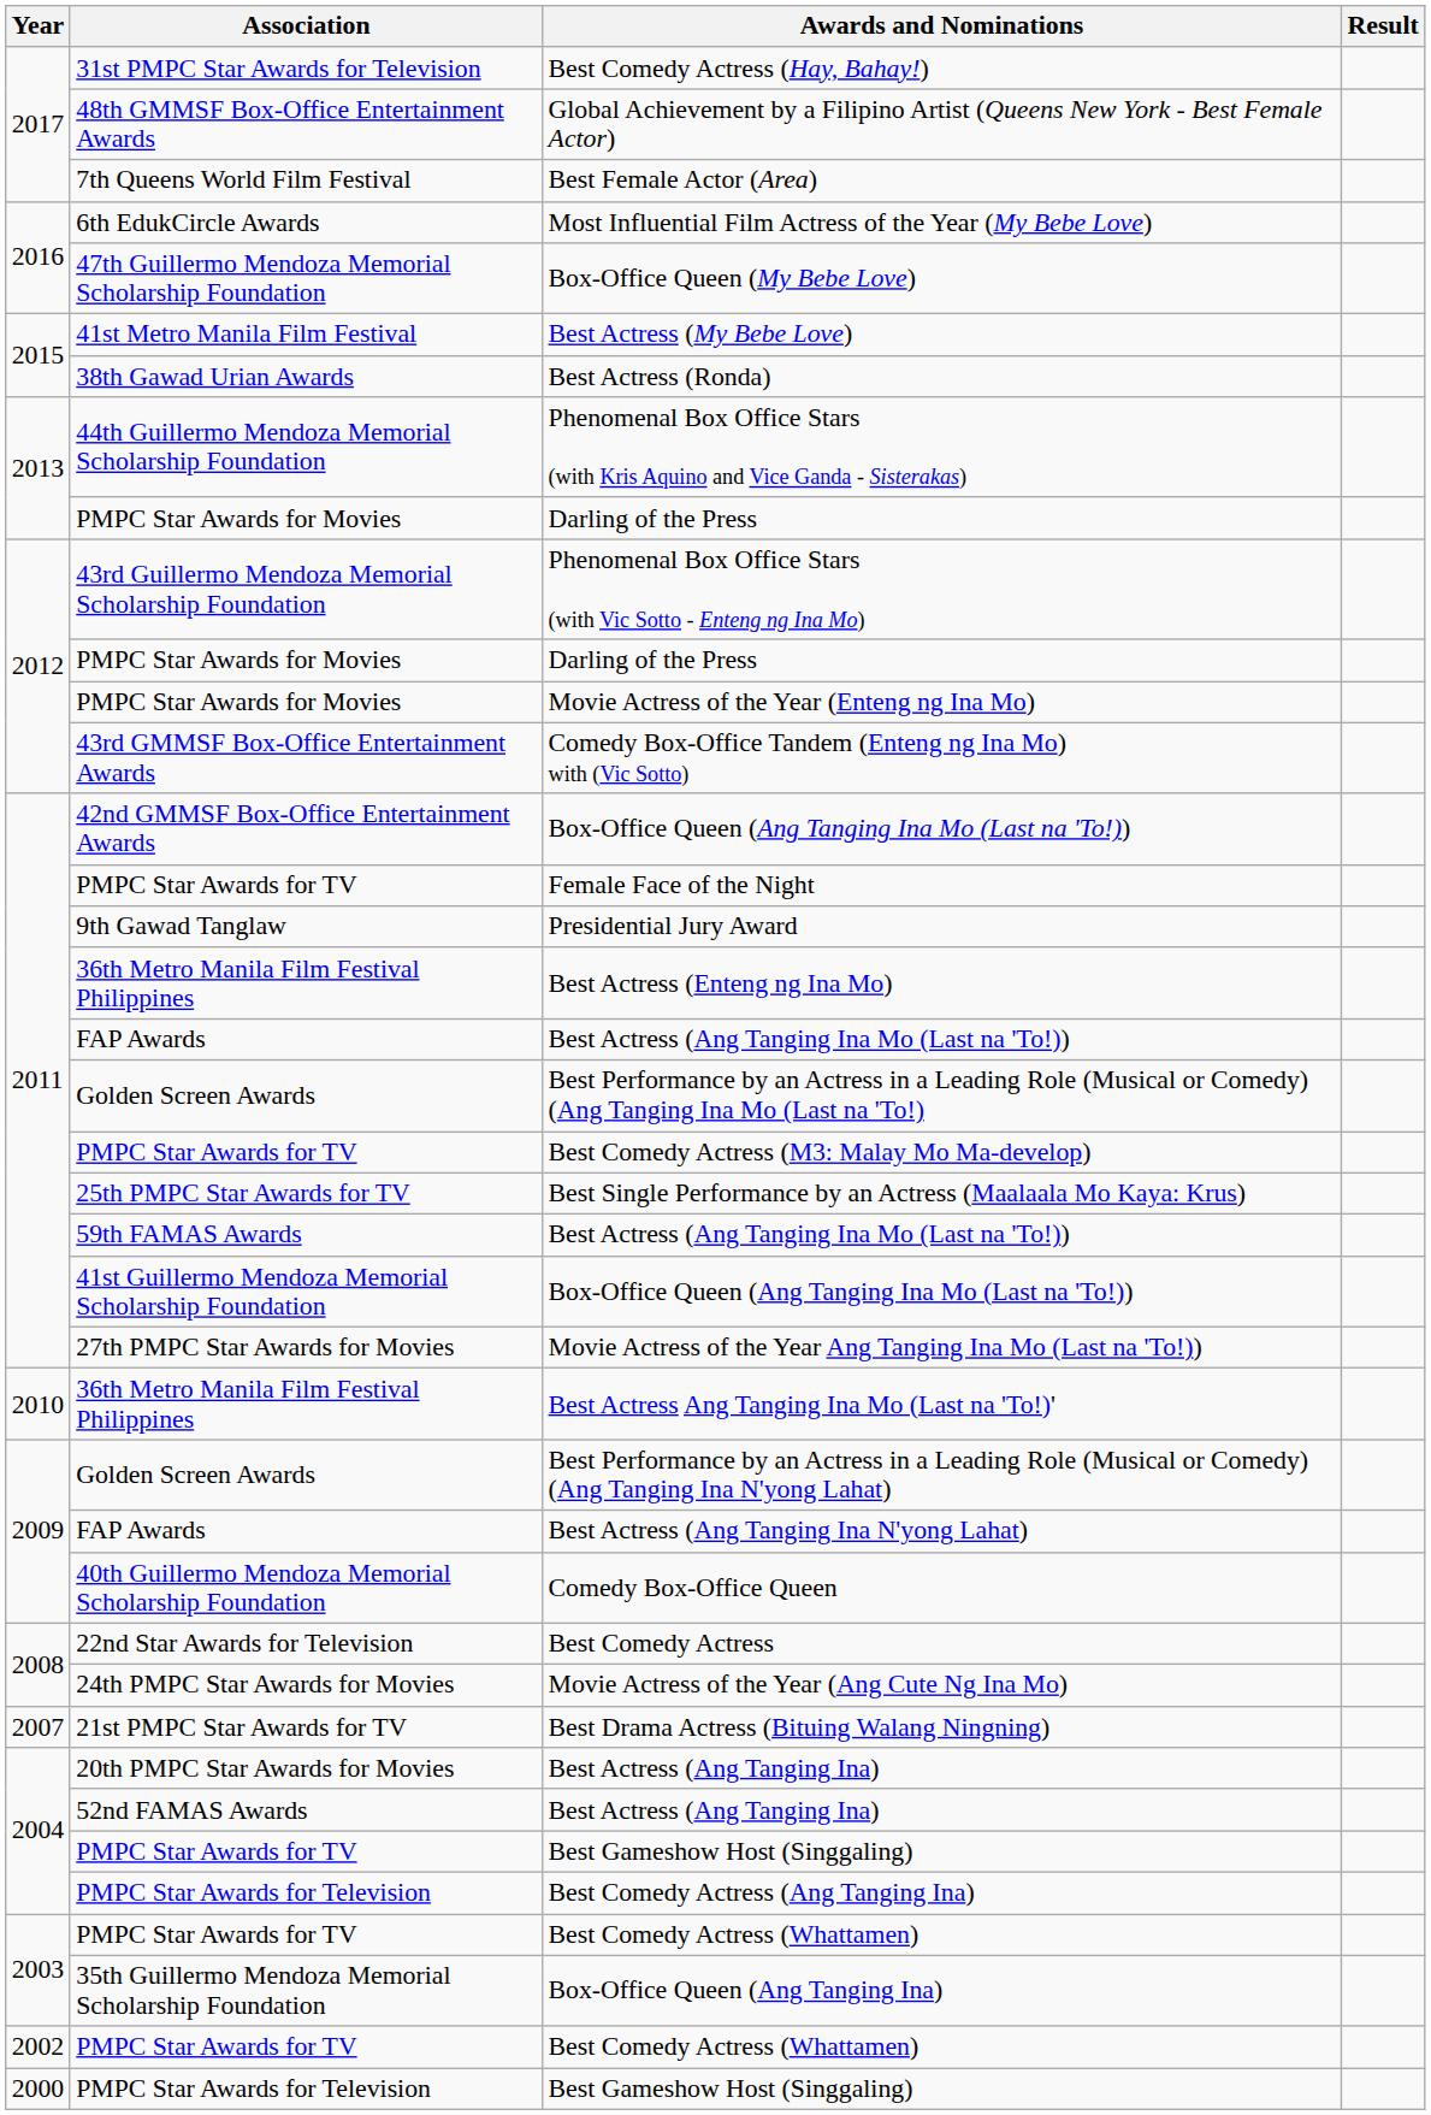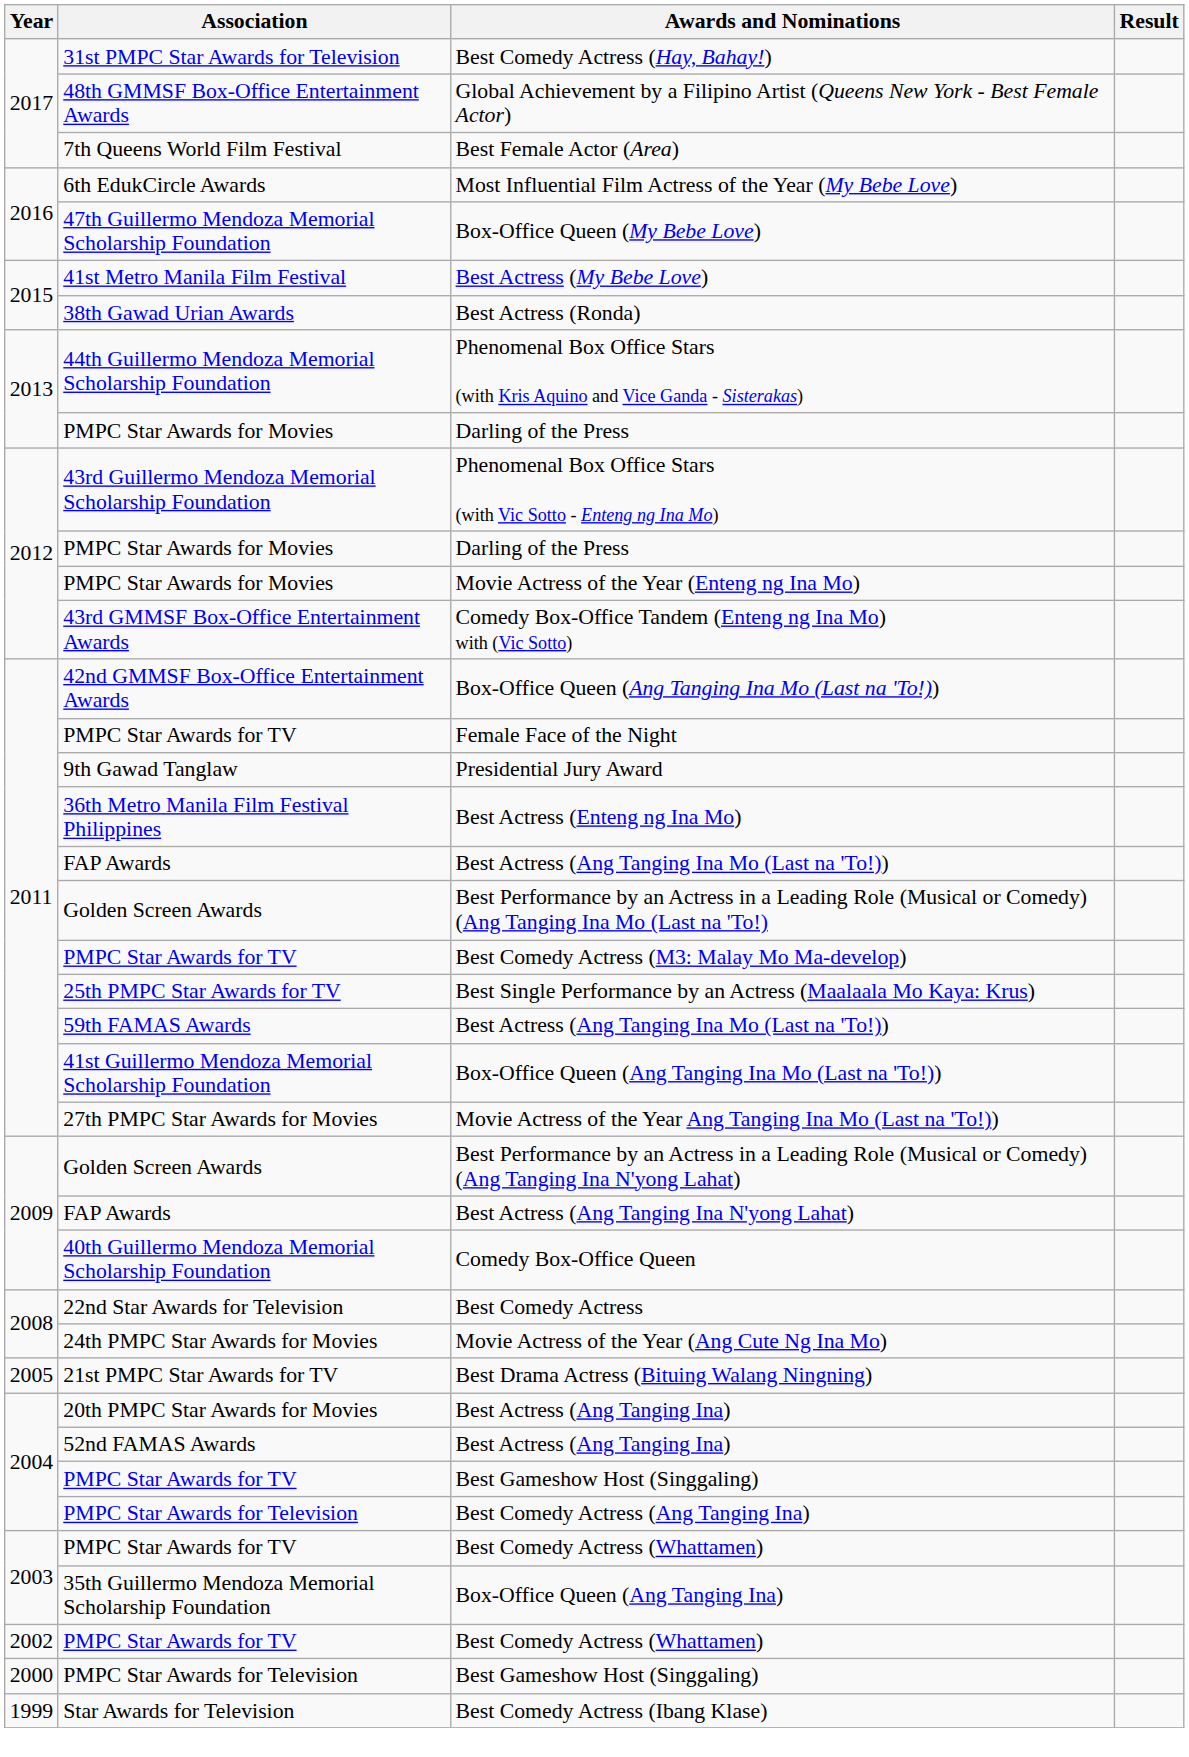 <table class="wikitable">
 <tr>
 <th>Year</th>
 <th>Association</th>
 <th>Awards and Nominations</th>
 <th>Result</th>
 </tr>
 <tr>
 <td rowspan="3">2017</td>
 <td><a href='#'>31st PMPC Star Awards for Television</a></td>
 <td>Best Comedy Actress (<em><a href='#'>Hay, Bahay!</a></em>)</td>
 <td></td>
 </tr>
 <tr>
 <td><a href='#'>48th GMMSF Box-Office Entertainment Awards</a></td>
 <td>Global Achievement by a Filipino Artist (<em>Queens New York - Best Female Actor</em>)</td>
 <td></td>
 </tr>
 <tr>
 <td>7th Queens World Film Festival</td>
 <td>Best Female Actor (<em>Area</em>)</td>
 <td></td>
 </tr>
 <tr>
 <td rowspan=2>2016</td>
 <td>6th EdukCircle Awards</td>
 <td>Most Influential Film Actress of the Year (<em><a href='#'>My Bebe Love</a></em>)</td>
 <td></td>
 </tr>
 <tr>
 <td><a href='#'>47th Guillermo Mendoza Memorial Scholarship Foundation</a></td>
 <td>Box-Office Queen (<em><a href='#'>My Bebe Love</a></em>)</td>
 <td></td>
 </tr>
 <tr>
 <td rowspan=2>2015</td>
 <td><a href='#'>41st Metro Manila Film Festival</a></td>
 <td><a href='#'>Best Actress</a> (<em><a href='#'>My Bebe Love</a></em>)</td>
 <td></td>
 </tr>
 <tr>
 <td><a href='#'>38th Gawad Urian Awards</a></td>
 <td>Best Actress (Ronda)</td>
 <td></td>
 </tr>
 <tr>
 <td rowspan=2>2013</td>
 <td><a href='#'>44th Guillermo Mendoza Memorial Scholarship Foundation</a></td>
 <td>Phenomenal Box Office Stars <br><br><small>(with <a href='#'>Kris Aquino</a> and <a href='#'>Vice Ganda</a> - <em><a href='#'>Sisterakas</a></em>)</small></td>
 <td></td>
 </tr>
 <tr>
 <td>PMPC Star Awards for Movies</td>
 <td>Darling of the Press</td>
 <td></td>
 </tr>
 <tr>
 <td rowspan=4>2012</td>
 <td><a href='#'>43rd Guillermo Mendoza Memorial Scholarship Foundation</a></td>
 <td>Phenomenal Box Office Stars <br><br><small>(with <a href='#'>Vic Sotto</a> - <em><a href='#'>Enteng ng Ina Mo</a></em>)</small></td>
 <td></td>
 </tr>
 <tr>
 <td>PMPC Star Awards for Movies</td>
 <td>Darling of the Press</td>
 <td></td>
 </tr>
 <tr>
 <td>PMPC Star Awards for Movies</td>
 <td>Movie Actress of the Year (<a href='#'>Enteng ng Ina Mo</a>)</td>
 <td></td>
 </tr>
 <tr>
 <td><a href='#'>43rd GMMSF Box-Office Entertainment Awards</a></td>
 <td>Comedy Box-Office Tandem (<a href='#'>Enteng ng Ina Mo</a>)<br><small>with (<a href='#'>Vic Sotto</a>)</small></td>
 <td></td>
 </tr>
 <tr>
 <td rowspan=11>2011</td>
 <td><a href='#'>42nd GMMSF Box-Office Entertainment Awards</a></td>
 <td>Box-Office Queen (<em><a href='#'>Ang Tanging Ina Mo (Last na 'To!)</a></em>)</td>
 <td></td>
 </tr>
 <tr>
 <td>PMPC Star Awards for TV</td>
 <td>Female Face of the Night</td>
 <td></td>
 </tr>
 <tr>
 <td>9th Gawad Tanglaw</td>
 <td>Presidential Jury Award</td>
 <td></td>
 </tr>
 <tr>
 <td><a href='#'>36th Metro Manila Film Festival Philippines</a></td>
 <td>Best Actress (<a href='#'>Enteng ng Ina Mo</a>)</td>
 <td></td>
 </tr>
 <tr>
 <td>FAP Awards</td>
 <td>Best Actress (<a href='#'>Ang Tanging Ina Mo (Last na 'To!)</a>)</td>
 <td></td>
 </tr>
 <tr>
 <td>Golden Screen Awards</td>
 <td>Best Performance by an Actress in a Leading Role (Musical or Comedy) (<a href='#'>Ang Tanging Ina Mo (Last na 'To!)</a></td>
 <td></td>
 </tr>
 <tr>
 <td><a href='#'>PMPC Star Awards for TV</a></td>
 <td>Best Comedy Actress (<a href='#'>M3: Malay Mo Ma-develop</a>)</td>
 <td></td>
 </tr>
 <tr>
 <td><a href='#'>25th PMPC Star Awards for TV</a></td>
 <td>Best Single Performance by an Actress (<a href='#'>Maalaala Mo Kaya: Krus</a>)</td>
 <td></td>
 </tr>
 <tr>
 <td><a href='#'>59th FAMAS Awards</a></td>
 <td>Best Actress (<a href='#'>Ang Tanging Ina Mo (Last na 'To!)</a>)</td>
 <td></td>
 </tr>
 <tr>
 <td><a href='#'>41st Guillermo Mendoza Memorial Scholarship Foundation</a></td>
 <td>Box-Office Queen (<a href='#'>Ang Tanging Ina Mo (Last na 'To!)</a>)</td>
 <td></td>
 </tr>
 <tr>
 <td>27th PMPC Star Awards for Movies</td>
 <td>Movie Actress of the Year <a href='#'>Ang Tanging Ina Mo (Last na 'To!)</a>)</td>
 <td></td>
 </tr>
 <tr>
-<td>2010</td>
-<td><a href='#'>36th Metro Manila Film Festival Philippines</a></td>
-<td><a href='#'>Best Actress</a> <a href='#'>Ang Tanging Ina Mo (Last na 'To!)</a>'</td>
-<td></td>
-</tr>
-<tr>
 <td rowspan=3>2009</td>
 <td>Golden Screen Awards</td>
 <td>Best Performance by an Actress in a Leading Role (Musical or Comedy) (<a href='#'>Ang Tanging Ina N'yong Lahat</a>)</td>
 <td></td>
 </tr>
 <tr>
 <td>FAP Awards</td>
 <td>Best Actress (<a href='#'>Ang Tanging Ina N'yong Lahat</a>)</td>
 <td></td>
 </tr>
 <tr>
 <td><a href='#'>40th Guillermo Mendoza Memorial Scholarship Foundation</a></td>
 <td>Comedy Box-Office Queen</td>
 <td></td>
 </tr>
 <tr>
 <td rowspan=2>2008</td>
 <td>22nd Star Awards for Television</td>
 <td>Best Comedy Actress</td>
 <td></td>
 </tr>
 <tr>
 <td>24th PMPC Star Awards for Movies</td>
 <td>Movie Actress of the Year (<a href='#'>Ang Cute Ng Ina Mo</a>)</td>
 <td></td>
 </tr>
 <tr>
-<td>2007</td>
+<td>2005</td>
 <td>21st PMPC Star Awards for TV</td>
 <td>Best Drama Actress (<a href='#'>Bituing Walang Ningning</a>)</td>
 <td></td>
 </tr>
 <tr>
 <td rowspan="4">2004</td>
 <td>20th PMPC Star Awards for Movies</td>
 <td>Best Actress (<a href='#'>Ang Tanging Ina</a>)</td>
 <td></td>
 </tr>
 <tr>
 <td>52nd FAMAS Awards</td>
 <td>Best Actress (<a href='#'>Ang Tanging Ina</a>)</td>
 <td></td>
 </tr>
 <tr>
 <td><a href='#'>PMPC Star Awards for TV</a></td>
 <td>Best Gameshow Host (Singgaling)</td>
 <td></td>
 </tr>
 <tr>
 <td><a href='#'>PMPC Star Awards for Television</a></td>
 <td>Best Comedy Actress (<a href='#'>Ang Tanging Ina</a>)</td>
 <td></td>
 </tr>
 <tr>
 <td rowspan="2">2003</td>
 <td>PMPC Star Awards for TV</td>
 <td>Best Comedy Actress (<a href='#'>Whattamen</a>)</td>
 <td></td>
 </tr>
 <tr>
 <td>35th Guillermo Mendoza Memorial Scholarship Foundation</td>
 <td>Box-Office Queen (<a href='#'>Ang Tanging Ina</a>)</td>
 <td></td>
 </tr>
 <tr>
 <td>2002</td>
 <td><a href='#'>PMPC Star Awards for TV</a></td>
 <td>Best Comedy Actress (<a href='#'>Whattamen</a>)</td>
 <td></td>
 </tr>
 <tr>
 <td>2000</td>
 <td>PMPC Star Awards for Television</td>
 <td>Best Gameshow Host (Singgaling)</td>
 <td></td>
 </tr>
+<tr>
+<td>1999</td>
+<td>Star Awards for Television</td>
+<td>Best Comedy Actress (Ibang Klase)</td>
+<td></td>
+</tr>
 </table>
